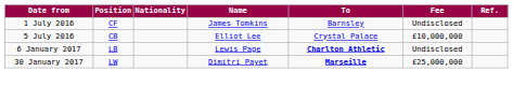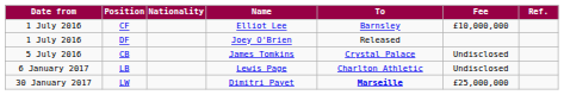 <table class="wikitable" style="text-align:center; font-size:90%; ">
 <tr>
 <th style="background:#970045; color:#fff; width:130px;">Date from</th>
 <th style="background:#970045; color:#fff; width:50px;">Position</th>
 <th style="background:#970045; color:#fff; width:50px;">Nationality</th>
 <th style="background:#970045; color:#fff; width:150px;">Name</th>
 <th style="background:#970045; color:#fff; width:170px;">To</th>
 <th style="background:#970045; color:#fff; width:100px;">Fee</th>
 <th style="background:#970045; color:#fff; width:50px;">Ref.</th>
 </tr>
 <tr>
 <td>1 July 2016</td>
 <td><a href='#'>CF</a></td>
 <td></td>
-<td><a href='#'>James Tomkins</a></td>
+<td><a href='#'>Elliot Lee</a></td>
 <td><a href='#'>Barnsley</a></td>
-<td>Undisclosed</td>
+<td>£10,000,000</td>
+<td></td>
+</tr>
+<tr>
+<td>1 July 2016</td>
+<td><a href='#'>DF</a></td>
+<td></td>
+<td><a href='#'>Joey O'Brien</a></td>
+<td>Released</td>
+<td></td>
 <td></td>
 </tr>
 <tr>
 <td>5 July 2016</td>
 <td><a href='#'>CB</a></td>
 <td></td>
-<td><a href='#'>Elliot Lee</a></td>
+<td><a href='#'>James Tomkins</a></td>
 <td><a href='#'>Crystal Palace</a></td>
-<td>£10,000,000</td>
+<td>Undisclosed</td>
 <td></td>
 </tr>
 <tr>
 <td>6 January 2017</td>
 <td><a href='#'>LB</a></td>
 <td></td>
 <td><a href='#'>Lewis Page</a></td>
-<td><strong><a href='#'>Charlton Athletic</a></strong></td>
+<td><a href='#'>Charlton Athletic</a></td>
 <td>Undisclosed</td>
 <td></td>
 </tr>
 <tr>
 <td>30 January 2017</td>
 <td><a href='#'>LW</a></td>
 <td></td>
 <td><a href='#'>Dimitri Payet</a></td>
 <td><strong><a href='#'>Marseille</a></strong></td>
 <td>£25,000,000</td>
 <td></td>
 </tr>
 </table>
